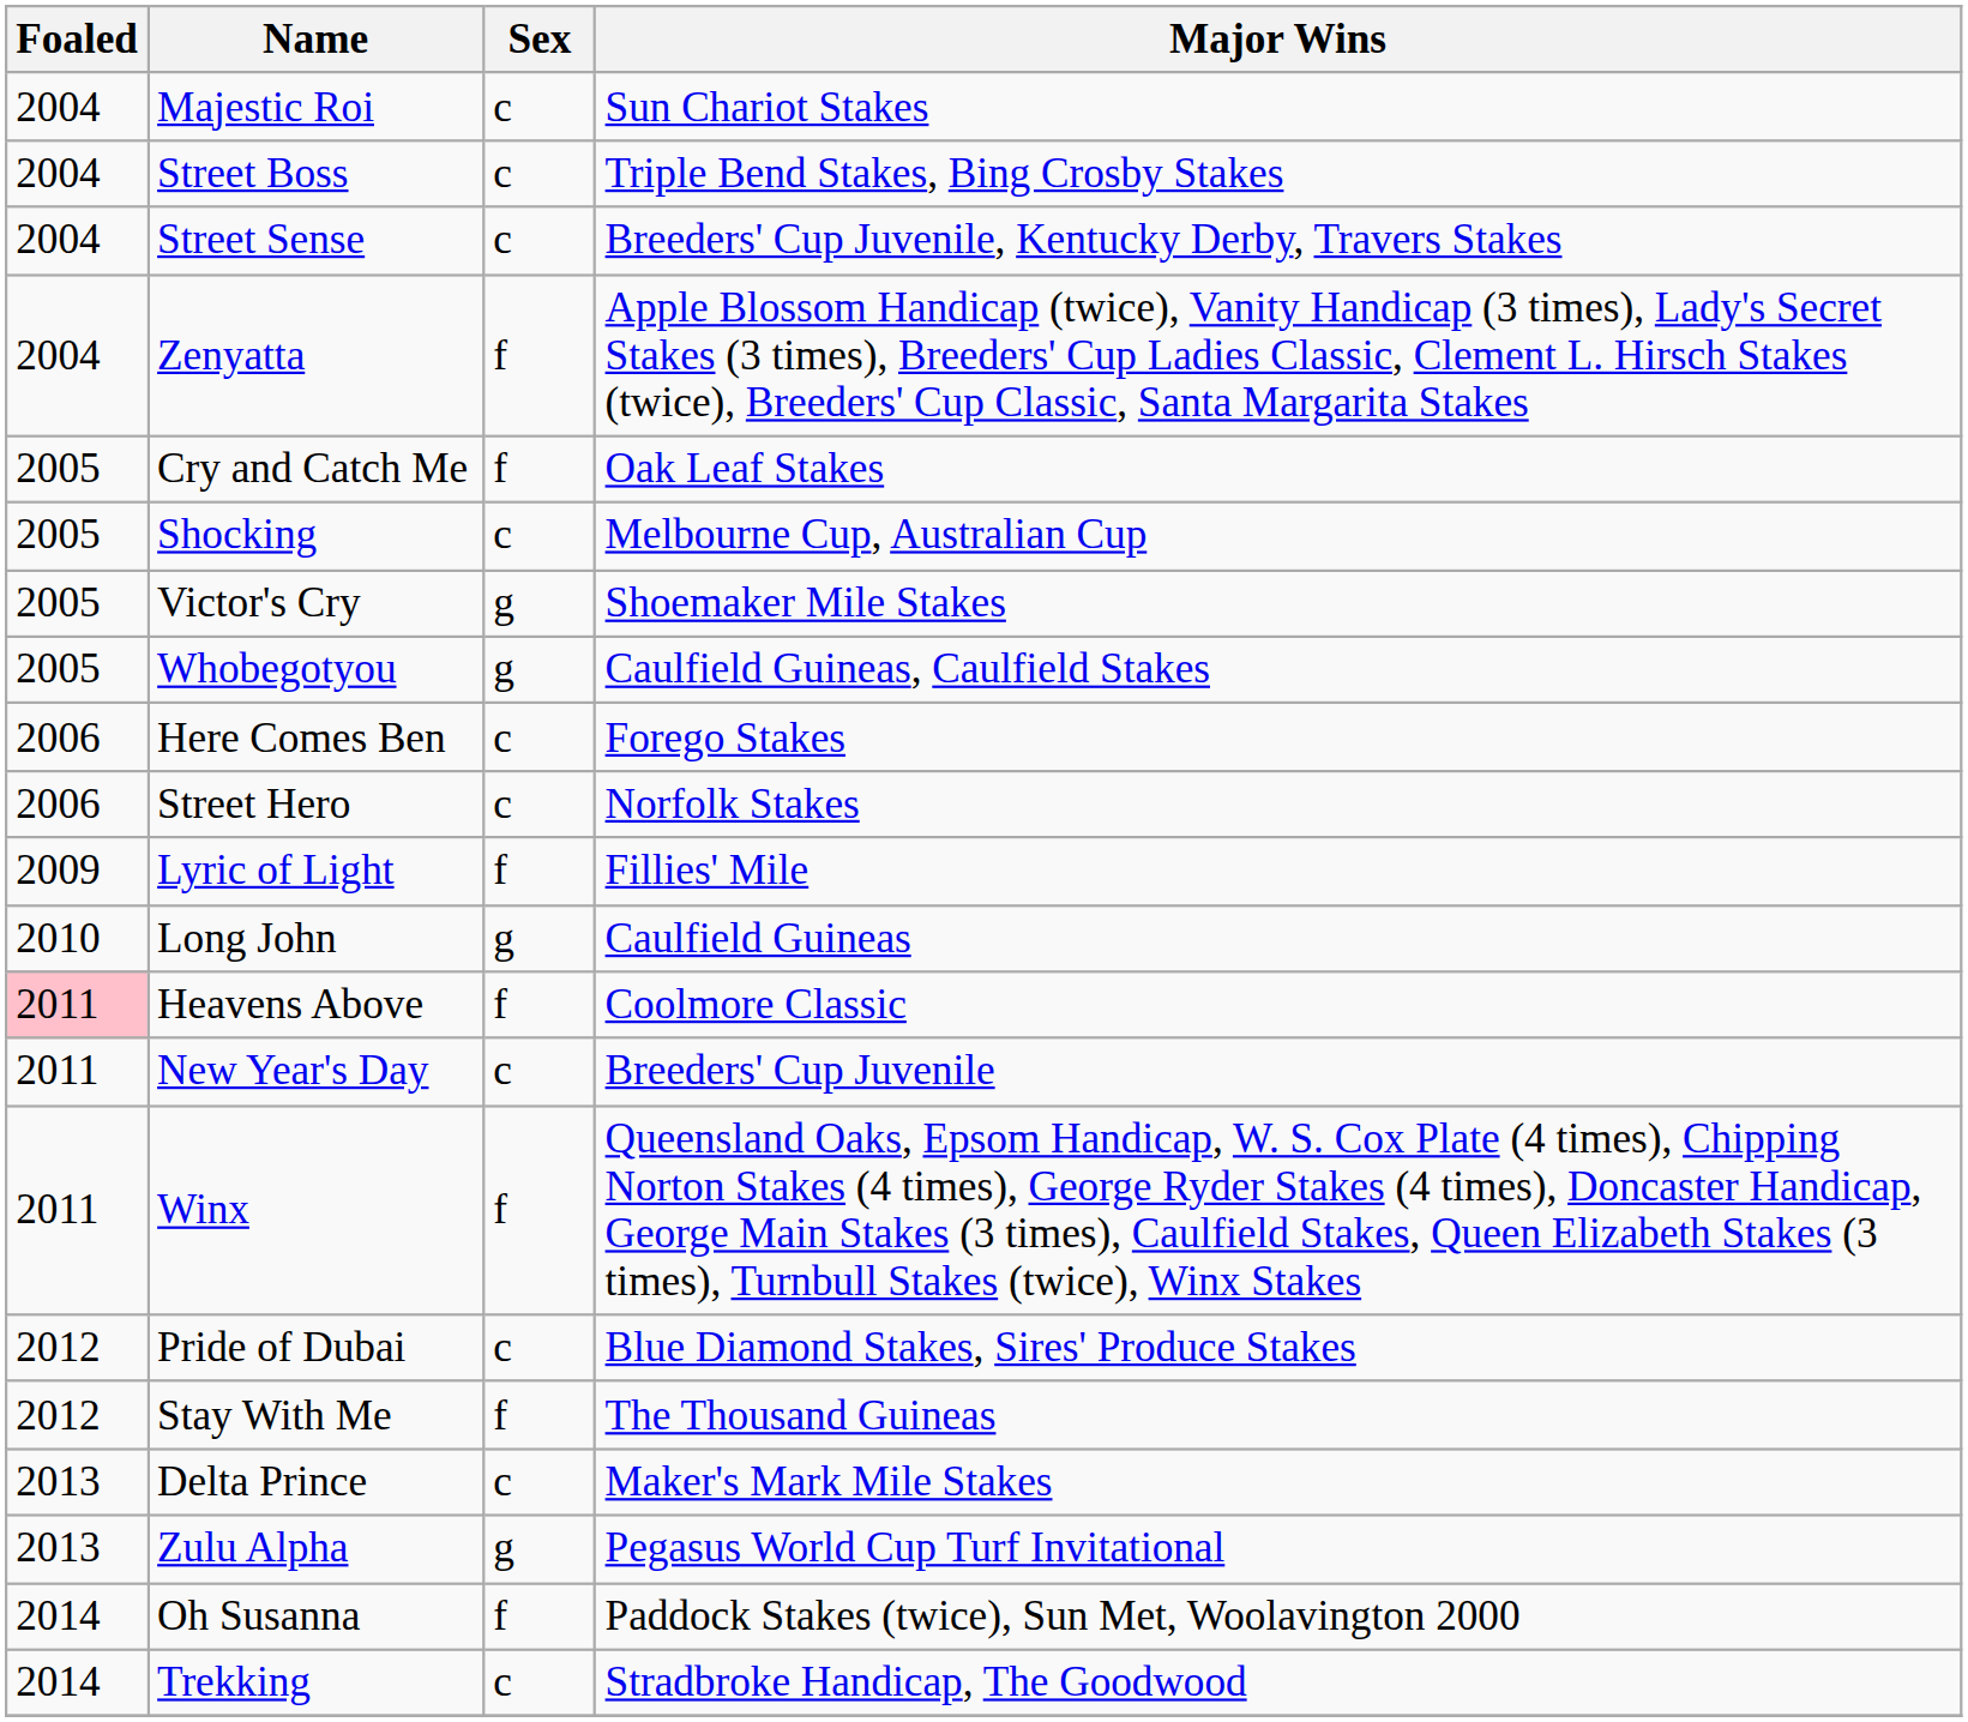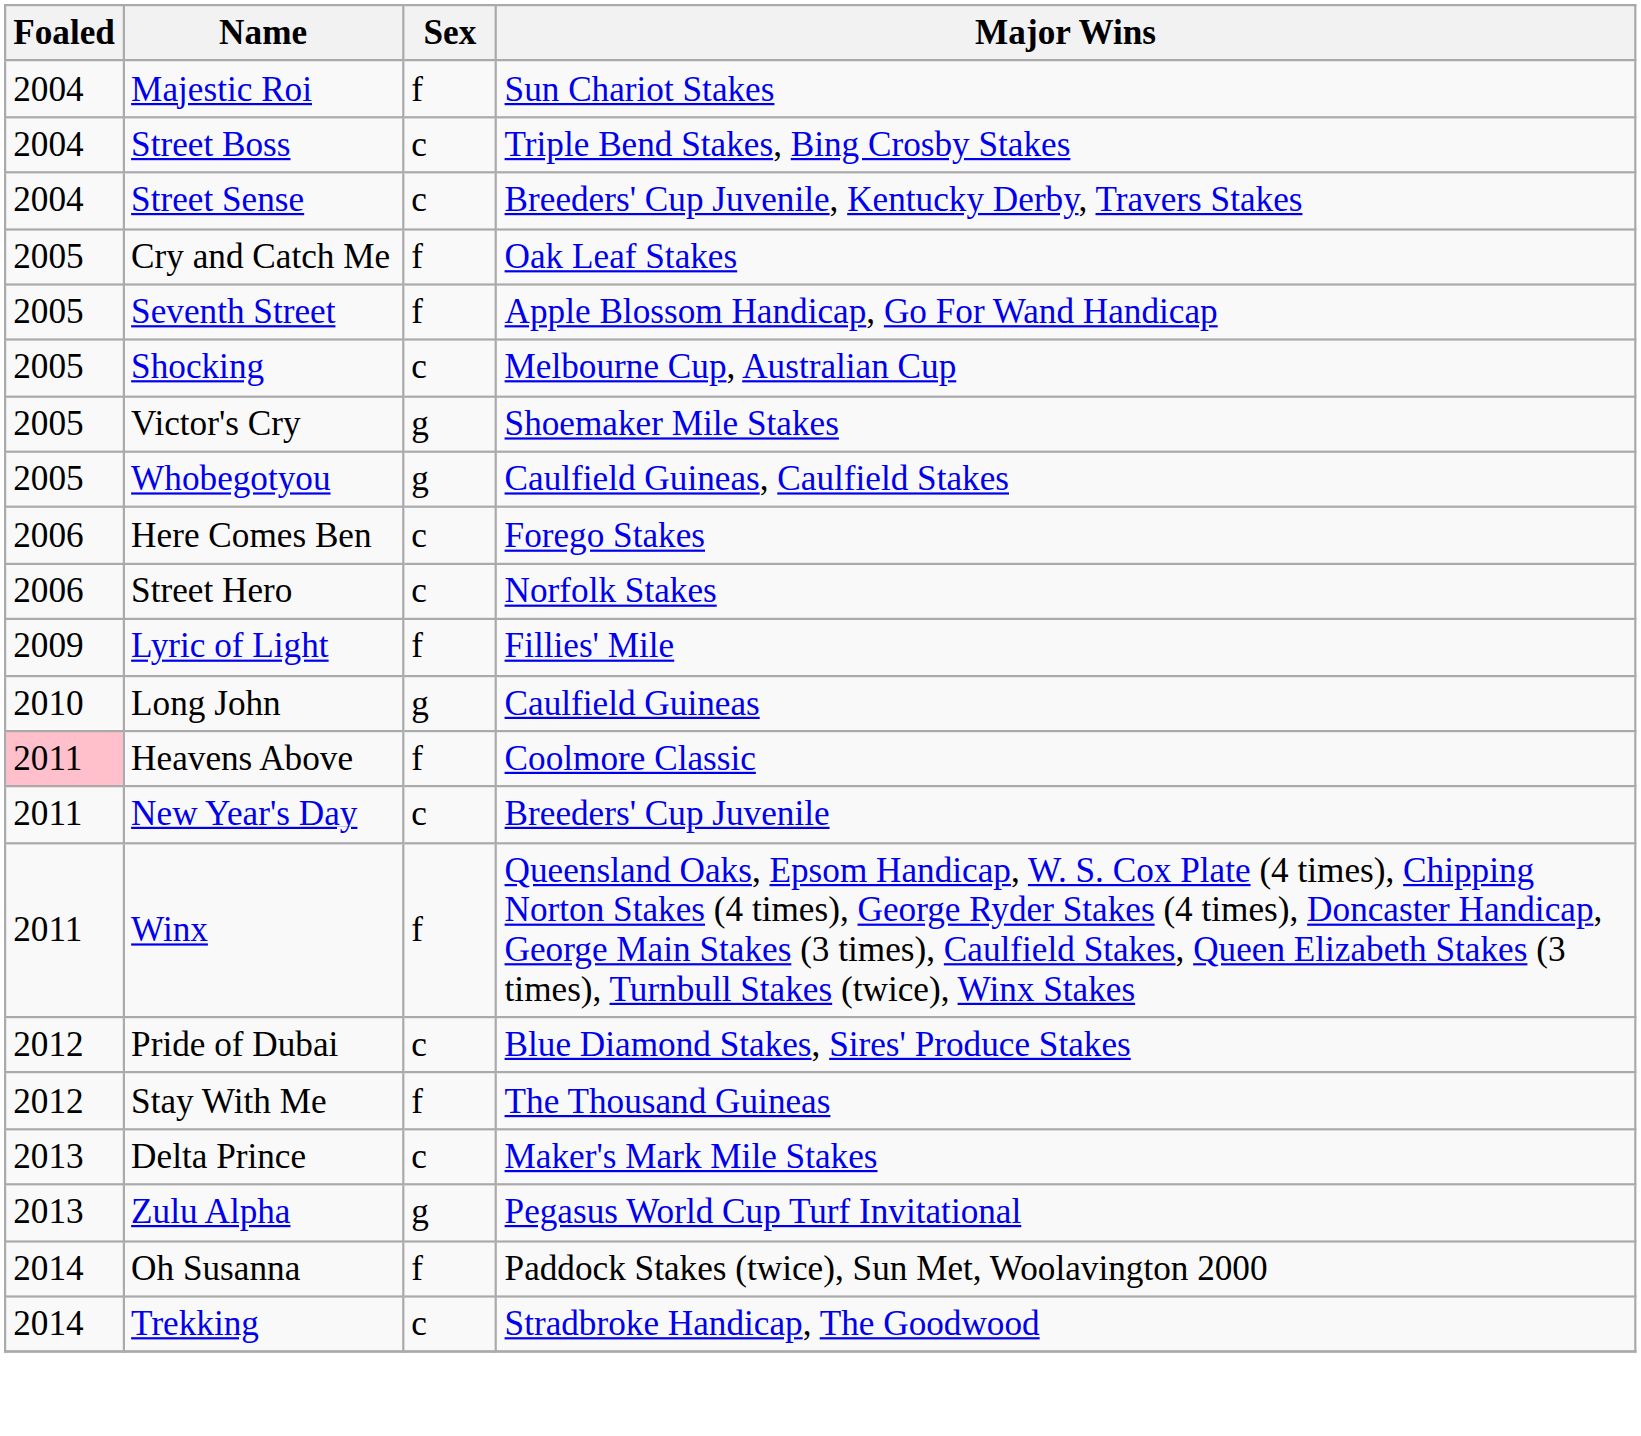 <table class="wikitable sortable">
 <tr bgcolor="#eeeeee">
 <th width="35px"><strong>Foaled</strong></th>
 <th width="120px"><strong>Name</strong></th>
 <th width="35px"><strong>Sex</strong></th>
 <th width="510px"><strong>Major Wins</strong></th>
 </tr>
 <tr>
 <td>2004</td>
 <td><a href='#'>Majestic Roi</a></td>
-<td>c</td>
+<td>f</td>
 <td><a href='#'>Sun Chariot Stakes</a></td>
 </tr>
 <tr>
 <td>2004</td>
 <td><a href='#'>Street Boss</a></td>
 <td>c</td>
 <td><a href='#'>Triple Bend Stakes</a>, <a href='#'>Bing Crosby Stakes</a></td>
 </tr>
 <tr>
 <td>2004</td>
 <td><a href='#'>Street Sense</a></td>
 <td>c</td>
 <td><a href='#'>Breeders' Cup Juvenile</a>, <a href='#'>Kentucky Derby</a>, <a href='#'>Travers Stakes</a></td>
 </tr>
 <tr>
-<td>2004</td>
-<td><a href='#'>Zenyatta</a></td>
-<td>f</td>
-<td><a href='#'>Apple Blossom Handicap</a> (twice), <a href='#'>Vanity Handicap</a> (3 times), <a href='#'>Lady's Secret Stakes</a> (3 times), <a href='#'>Breeders' Cup Ladies Classic</a>, <a href='#'>Clement L. Hirsch Stakes</a> (twice), <a href='#'>Breeders' Cup Classic</a>, <a href='#'>Santa Margarita Stakes</a></td>
-</tr>
-<tr>
 <td>2005</td>
 <td>Cry and Catch Me</td>
 <td>f</td>
 <td><a href='#'>Oak Leaf Stakes</a></td>
+</tr>
+<tr>
+<td>2005</td>
+<td><a href='#'>Seventh Street</a></td>
+<td>f</td>
+<td><a href='#'>Apple Blossom Handicap</a>, <a href='#'>Go For Wand Handicap</a></td>
 </tr>
 <tr>
 <td>2005</td>
 <td><a href='#'>Shocking</a></td>
 <td>c</td>
 <td><a href='#'>Melbourne Cup</a>, <a href='#'>Australian Cup</a></td>
 </tr>
 <tr>
 <td>2005</td>
 <td>Victor's Cry</td>
 <td>g</td>
 <td><a href='#'>Shoemaker Mile Stakes</a></td>
 </tr>
 <tr>
 <td>2005</td>
 <td><a href='#'>Whobegotyou</a></td>
 <td>g</td>
 <td><a href='#'>Caulfield Guineas</a>, <a href='#'>Caulfield Stakes</a></td>
 </tr>
 <tr>
 <td>2006</td>
 <td>Here Comes Ben</td>
 <td>c</td>
 <td><a href='#'>Forego Stakes</a></td>
 </tr>
 <tr>
 <td>2006</td>
 <td>Street Hero</td>
 <td>c</td>
 <td><a href='#'>Norfolk Stakes</a></td>
 </tr>
 <tr>
 <td>2009</td>
 <td><a href='#'>Lyric of Light</a></td>
 <td>f</td>
 <td><a href='#'>Fillies' Mile</a></td>
 </tr>
 <tr>
 <td>2010</td>
 <td>Long John</td>
 <td>g</td>
 <td><a href='#'>Caulfield Guineas</a></td>
 </tr>
 <tr>
 <td style="background: pink;">2011</td>
 <td>Heavens Above</td>
 <td>f</td>
 <td><a href='#'>Coolmore Classic</a></td>
 </tr>
 <tr>
 <td>2011</td>
 <td><a href='#'>New Year's Day</a></td>
 <td>c</td>
 <td><a href='#'>Breeders' Cup Juvenile</a></td>
 </tr>
 <tr>
 <td>2011</td>
 <td><a href='#'>Winx</a></td>
 <td>f</td>
 <td><a href='#'>Queensland Oaks</a>, <a href='#'>Epsom Handicap</a>, <a href='#'>W. S. Cox Plate</a> (4 times), <a href='#'>Chipping Norton Stakes</a> (4 times), <a href='#'>George Ryder Stakes</a> (4 times), <a href='#'>Doncaster Handicap</a>, <a href='#'>George Main Stakes</a> (3 times), <a href='#'>Caulfield Stakes</a>, <a href='#'>Queen Elizabeth Stakes</a> (3 times), <a href='#'>Turnbull Stakes</a> (twice), <a href='#'>Winx Stakes</a></td>
 </tr>
 <tr>
 <td>2012</td>
 <td>Pride of Dubai</td>
 <td>c</td>
 <td><a href='#'>Blue Diamond Stakes</a>, <a href='#'>Sires' Produce Stakes</a></td>
 </tr>
 <tr>
 <td>2012</td>
 <td>Stay With Me</td>
 <td>f</td>
 <td><a href='#'>The Thousand Guineas</a></td>
 </tr>
 <tr>
 <td>2013</td>
 <td>Delta Prince</td>
 <td>c</td>
 <td><a href='#'>Maker's Mark Mile Stakes</a></td>
 </tr>
 <tr>
 <td>2013</td>
 <td><a href='#'>Zulu Alpha</a></td>
 <td>g</td>
 <td><a href='#'>Pegasus World Cup Turf Invitational</a></td>
 </tr>
 <tr>
 <td>2014</td>
 <td>Oh Susanna</td>
 <td>f</td>
 <td>Paddock Stakes (twice), Sun Met, Woolavington 2000</td>
 </tr>
 <tr>
 <td>2014</td>
 <td><a href='#'>Trekking</a></td>
 <td>c</td>
 <td><a href='#'>Stradbroke Handicap</a>, <a href='#'>The Goodwood</a></td>
 </tr>
 <tr>
 </tr>
 </table>
